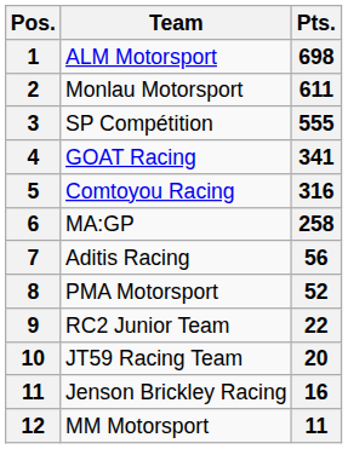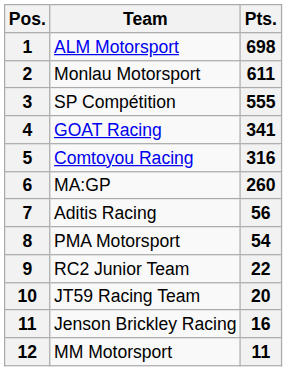 <table class="wikitable" style="font-size:90%; text-align:center">
 <tr>
 <th>Pos.</th>
 <th>Team</th>
 <th>Pts.</th>
 </tr>
 <tr>
 <th>1</th>
 <td align="left"> <a href='#'>ALM Motorsport</a></td>
 <th>698</th>
 </tr>
 <tr>
 <th>2</th>
 <td align="left"> Monlau Motorsport</td>
 <th>611</th>
 </tr>
 <tr>
 <th>3</th>
 <td align="left"> SP Compétition</td>
 <th>555</th>
 </tr>
 <tr>
 <th>4</th>
 <td align="left"> <a href='#'>GOAT Racing</a></td>
 <th>341</th>
 </tr>
 <tr>
 <th>5</th>
 <td align="left"> <a href='#'>Comtoyou Racing</a></td>
 <th>316</th>
 </tr>
 <tr>
 <th>6</th>
 <td align="left"> MA:GP</td>
-<th>258</th>
+<th>260</th>
 </tr>
 <tr>
 <th>7</th>
 <td align="left"> Aditis Racing</td>
 <th>56</th>
 </tr>
 <tr>
 <th>8</th>
 <td align="left"> PMA Motorsport</td>
-<th>52</th>
+<th>54</th>
 </tr>
 <tr>
 <th>9</th>
 <td align="left"> RC2 Junior Team</td>
 <th>22</th>
 </tr>
 <tr>
 <th>10</th>
 <td align="left">  JT59 Racing Team</td>
 <th>20</th>
 </tr>
 <tr>
 <th>11</th>
 <td align="left"> Jenson Brickley Racing</td>
 <th>16</th>
 </tr>
 <tr>
 <th>12</th>
 <td align="left"> MM Motorsport</td>
 <th>11</th>
 </tr>
 </table>
